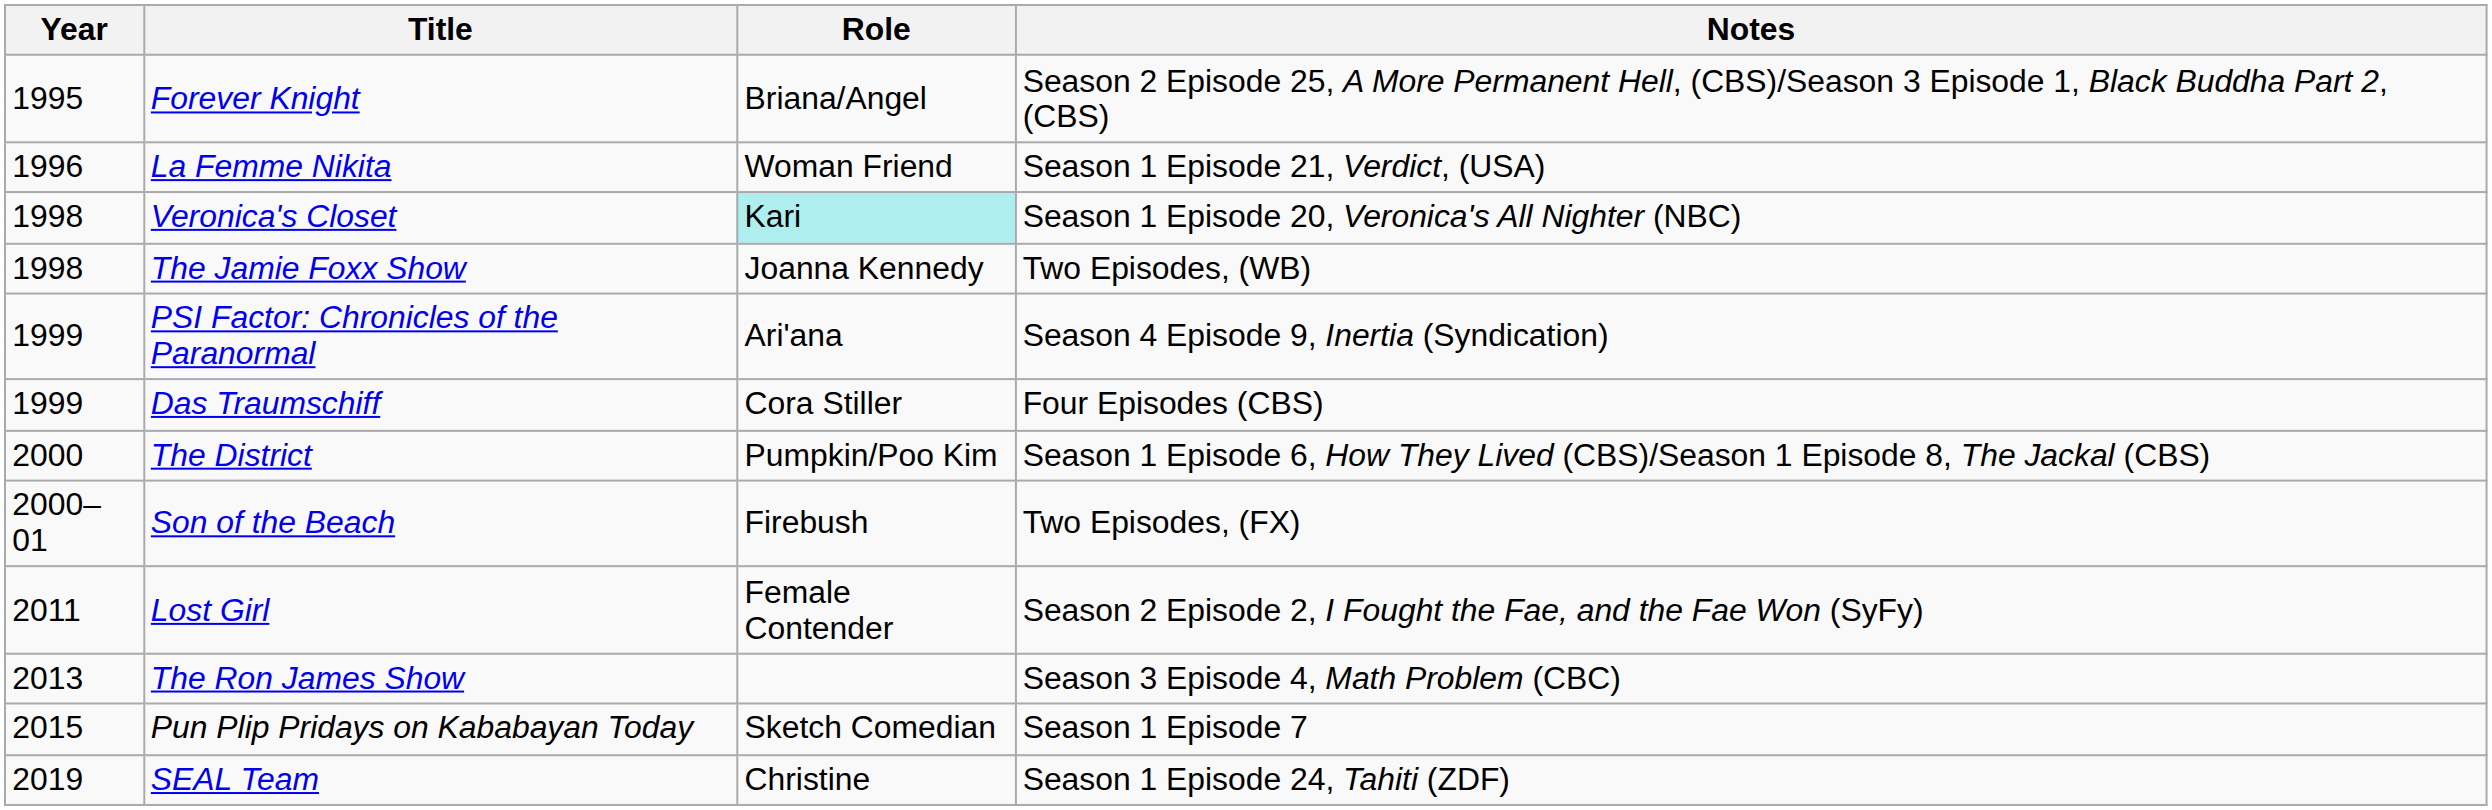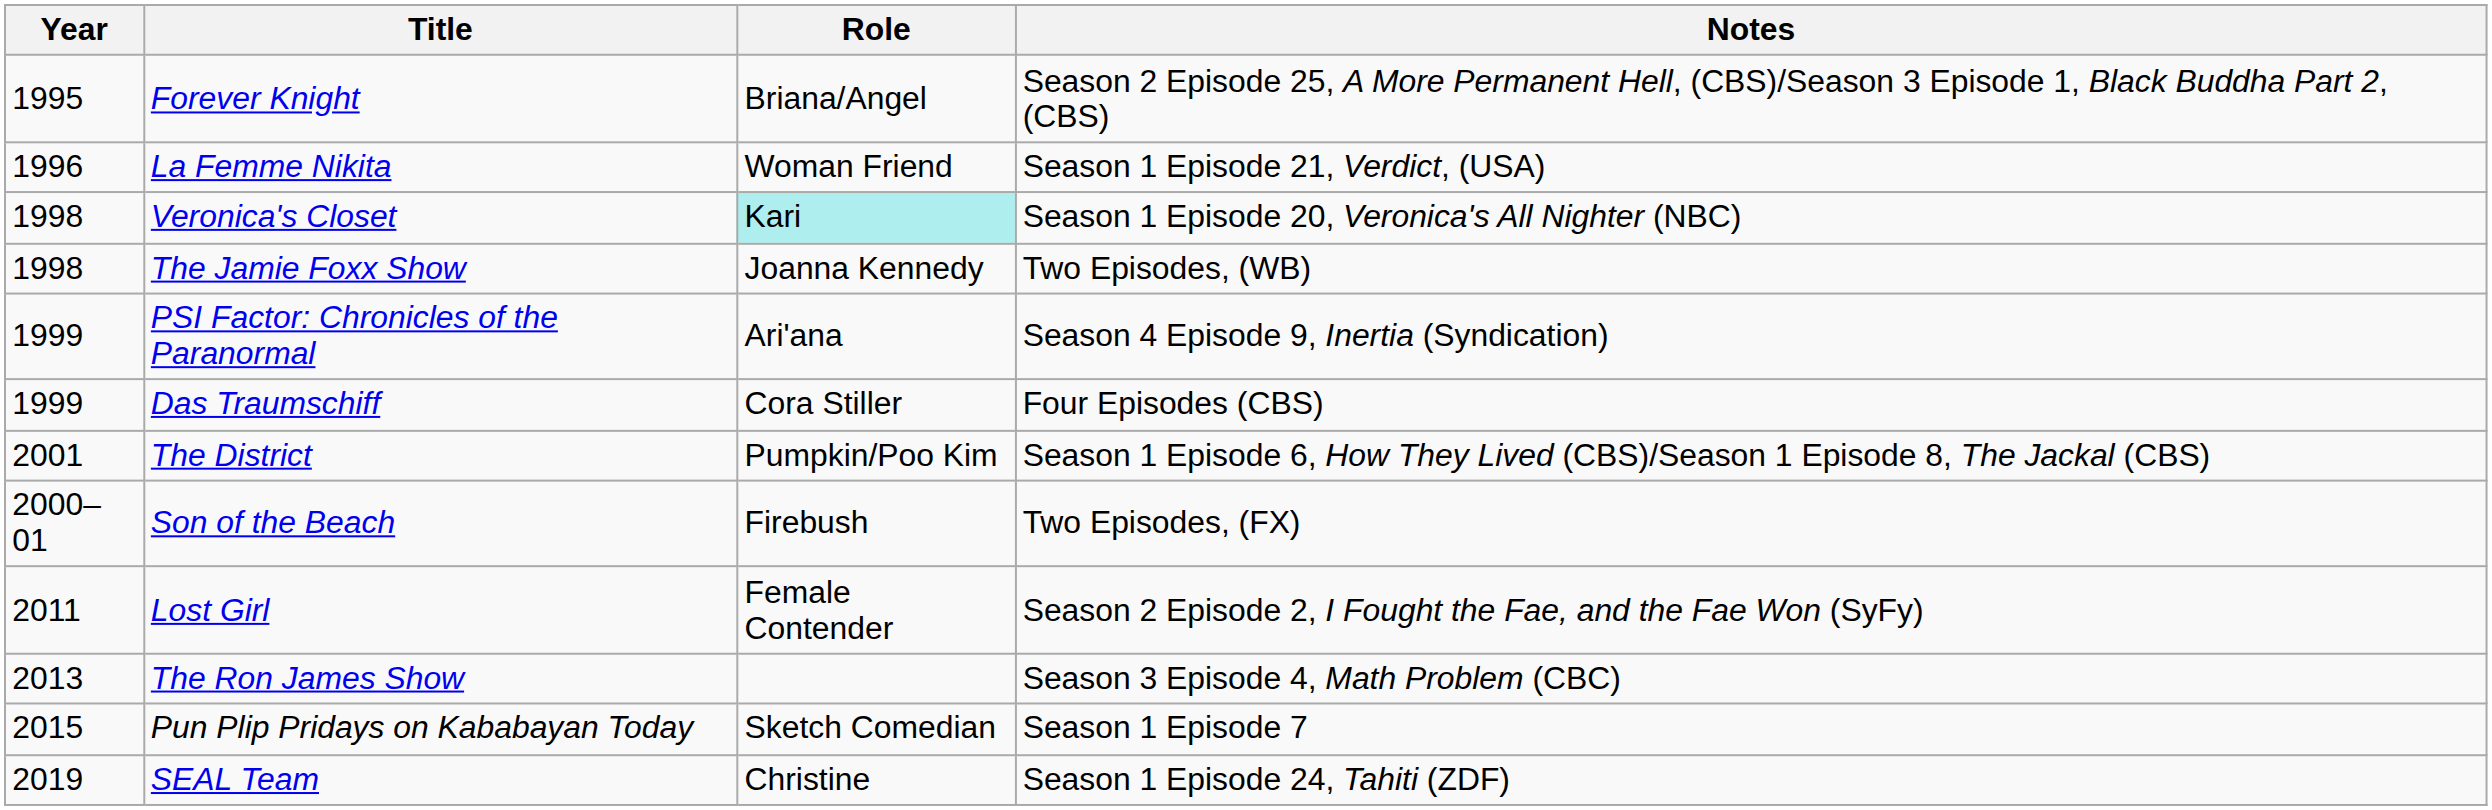 <table class="wikitable sortable" style="font-size: 90;">
 <tr>
 <th>Year</th>
 <th>Title</th>
 <th>Role</th>
 <th class="unsortable">Notes</th>
 </tr>
 <tr>
 <td>1995</td>
 <td><em><a href='#'>Forever Knight</a></em></td>
 <td>Briana/Angel</td>
 <td>Season 2 Episode 25, <em>A More Permanent Hell</em>, (CBS)/Season 3 Episode 1, <em>Black Buddha Part 2</em>, (CBS)</td>
 </tr>
 <tr>
 <td>1996</td>
 <td><em><a href='#'>La Femme Nikita</a></em></td>
 <td>Woman Friend</td>
 <td>Season 1 Episode 21, <em>Verdict</em>, (USA)</td>
 </tr>
 <tr>
 <td>1998</td>
 <td><em><a href='#'>Veronica's Closet</a></em></td>
 <td style="background: paleturquoise;">Kari</td>
 <td>Season 1 Episode 20, <em>Veronica's All Nighter</em> (NBC)</td>
 </tr>
 <tr>
 <td>1998</td>
 <td data-sort-value="Jamie Foxx Show, The"><em><a href='#'>The Jamie Foxx Show</a></em></td>
 <td>Joanna Kennedy</td>
 <td>Two Episodes, (WB)</td>
 </tr>
 <tr>
 <td>1999</td>
 <td><em><a href='#'>PSI Factor: Chronicles of the Paranormal</a></em></td>
 <td>Ari'ana</td>
 <td>Season 4 Episode 9, <em>Inertia</em> (Syndication)</td>
 </tr>
 <tr>
 <td>1999</td>
 <td><em><a href='#'>Das Traumschiff</a></em></td>
 <td>Cora Stiller</td>
 <td>Four Episodes (CBS)</td>
 </tr>
 <tr>
-<td>2000</td>
+<td>2001</td>
 <td data-sort-value="District, The"><em><a href='#'>The District</a></em></td>
 <td>Pumpkin/Poo Kim</td>
 <td>Season 1 Episode 6, <em>How They Lived</em> (CBS)/Season 1 Episode 8, <em>The Jackal</em> (CBS)</td>
 </tr>
 <tr>
 <td>2000–01</td>
 <td><em><a href='#'>Son of the Beach</a></em></td>
 <td>Firebush</td>
 <td>Two Episodes, (FX)</td>
 </tr>
 <tr>
 <td>2011</td>
 <td><em><a href='#'>Lost Girl</a></em></td>
 <td>Female Contender</td>
 <td>Season 2 Episode 2, <em>I Fought the Fae, and the Fae Won</em> (SyFy)</td>
 </tr>
 <tr>
 <td>2013</td>
 <td data-sort-value="Ron James Show, The"><em><a href='#'>The Ron James Show</a></em></td>
 <td></td>
 <td>Season 3 Episode 4, <em>Math Problem</em> (CBC)</td>
 </tr>
 <tr>
 <td>2015</td>
 <td><em>Pun Plip Pridays on Kababayan Today</em></td>
 <td>Sketch Comedian</td>
 <td>Season 1 Episode 7</td>
 </tr>
 <tr>
 <td>2019</td>
 <td><em><a href='#'>SEAL Team</a></em></td>
 <td>Christine</td>
 <td>Season 1 Episode 24, <em>Tahiti</em> (ZDF)</td>
 </tr>
 </table>
